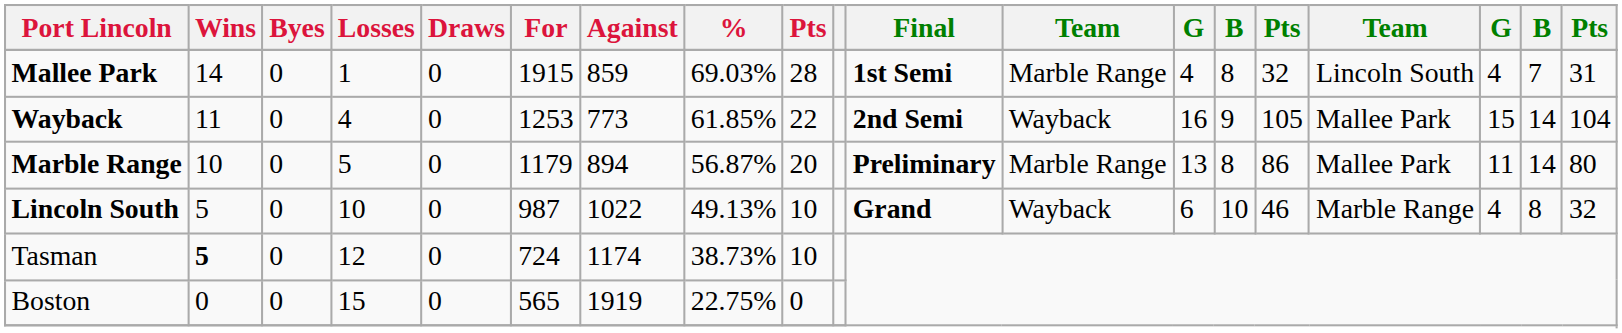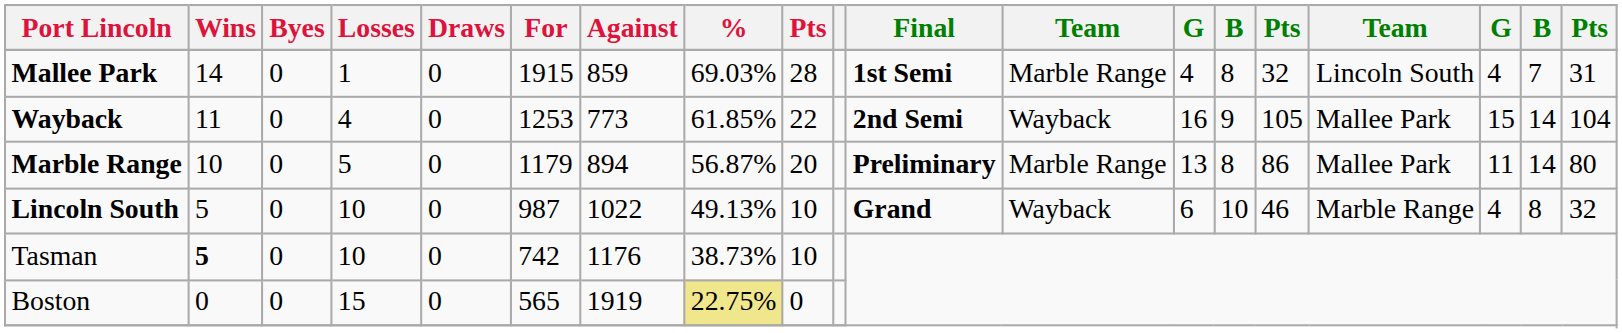 <table style="font-size: 85%; text-align: left;" class="wikitable">
 <tr>
 <th style="color:crimson">Port Lincoln</th>
 <th style="color:crimson">Wins</th>
 <th style="color:crimson">Byes</th>
 <th style="color:crimson">Losses</th>
 <th style="color:crimson">Draws</th>
 <th style="color:crimson">For</th>
 <th style="color:crimson">Against</th>
 <th style="color:crimson">%</th>
 <th style="color:crimson">Pts</th>
 <th></th>
 <th style="color:green">Final</th>
 <th style="color:green">Team</th>
 <th style="color:green">G</th>
 <th style="color:green">B</th>
 <th style="color:green">Pts</th>
 <th style="color:green">Team</th>
 <th style="color:green">G</th>
 <th style="color:green">B</th>
 <th style="color:green">Pts</th>
 </tr>
 <tr>
 </tr>
 <tr>
 </tr>
 <tr>
 <td><strong>	Mallee Park	</strong></td>
 <td>14</td>
 <td>0</td>
 <td>1</td>
 <td>0</td>
 <td>1915</td>
 <td>859</td>
 <td>69.03%</td>
 <td>28</td>
 <td></td>
 <td><strong>1st Semi</strong></td>
 <td>Marble Range</td>
 <td>4</td>
 <td>8</td>
 <td>32</td>
 <td>Lincoln South</td>
 <td>4</td>
 <td>7</td>
 <td>31</td>
 </tr>
 <tr>
 <td><strong>	Wayback	</strong></td>
 <td>11</td>
 <td>0</td>
 <td>4</td>
 <td>0</td>
 <td>1253</td>
 <td>773</td>
 <td>61.85%</td>
 <td>22</td>
 <td></td>
 <td><strong>2nd Semi</strong></td>
 <td>Wayback</td>
 <td>16</td>
 <td>9</td>
 <td>105</td>
 <td>Mallee Park</td>
 <td>15</td>
 <td>14</td>
 <td>104</td>
 </tr>
 <tr>
 <td><strong>	Marble Range	</strong></td>
 <td>10</td>
 <td>0</td>
 <td>5</td>
 <td>0</td>
 <td>1179</td>
 <td>894</td>
 <td>56.87%</td>
 <td>20</td>
 <td></td>
 <td><strong>Preliminary</strong></td>
 <td>Marble Range</td>
 <td>13</td>
 <td>8</td>
 <td>86</td>
 <td>Mallee Park</td>
 <td>11</td>
 <td>14</td>
 <td>80</td>
 </tr>
 <tr>
 <td><strong>	Lincoln South	</strong></td>
 <td>5</td>
 <td>0</td>
 <td>10</td>
 <td>0</td>
 <td>987</td>
 <td>1022</td>
 <td>49.13%</td>
 <td>10</td>
 <td></td>
 <td><strong>Grand</strong></td>
 <td>Wayback</td>
 <td>6</td>
 <td>10</td>
 <td>46</td>
 <td>Marble Range</td>
 <td>4</td>
 <td>8</td>
 <td>32</td>
 </tr>
 <tr>
 <td>Tasman</td>
 <td><strong>5</strong></td>
 <td>0</td>
-<td>12</td>
+<td>10</td>
 <td>0</td>
-<td>724</td>
-<td>1174</td>
+<td>742</td>
+<td>1176</td>
 <td>38.73%</td>
 <td>10</td>
 <td></td>
 </tr>
 <tr>
 <td>Boston</td>
 <td>0</td>
 <td>0</td>
 <td>15</td>
 <td>0</td>
 <td>565</td>
 <td>1919</td>
-<td>22.75%</td>
+<td style="background: khaki;">22.75%</td>
 <td>0</td>
 <td></td>
 </tr>
 <tr>
 </tr>
 </table>
